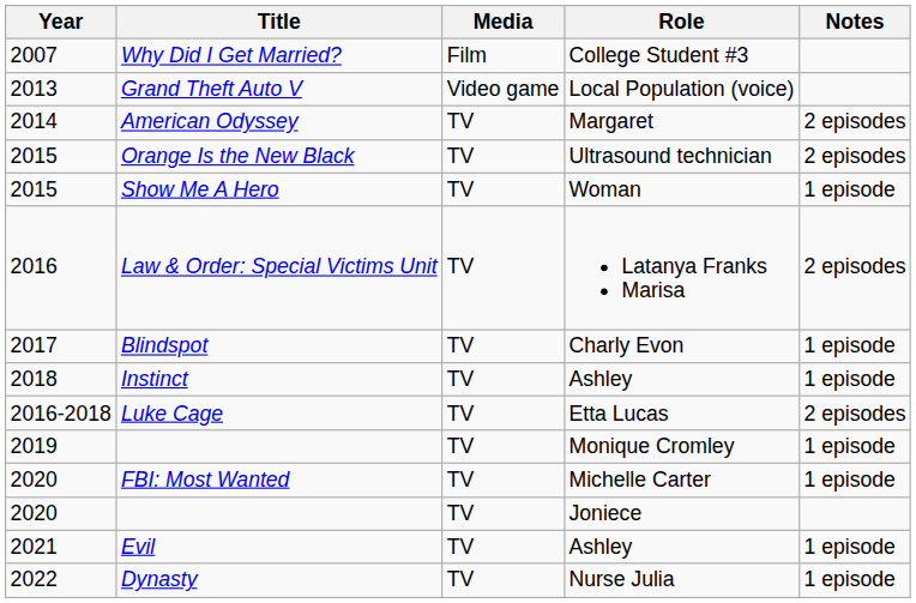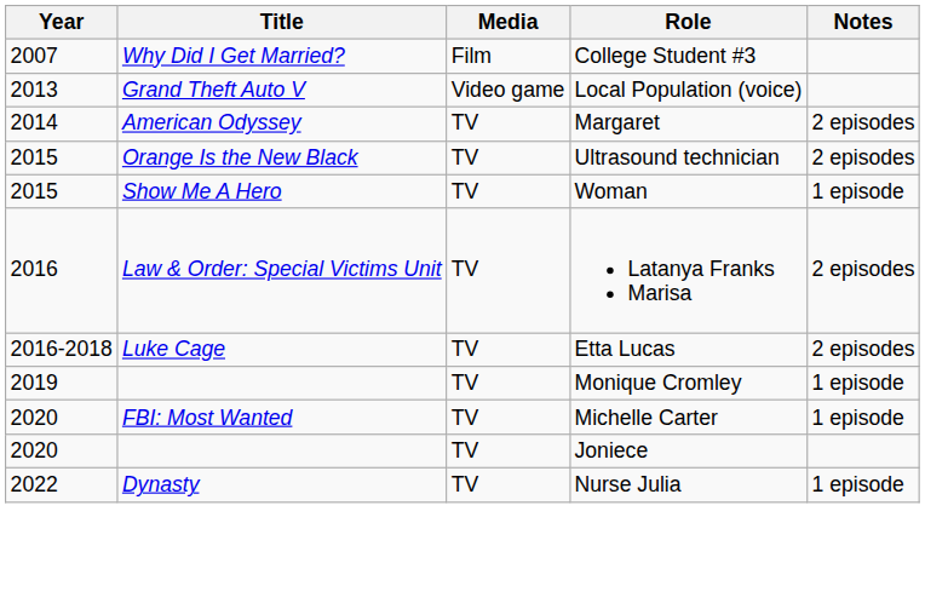 <table class="wikitable sortable mw-collapsible">
 <tr>
 <th>Year</th>
 <th>Title</th>
 <th>Media</th>
 <th>Role</th>
 <th>Notes</th>
 </tr>
 <tr>
 <td>2007</td>
 <td><em><a href='#'>Why Did I Get Married?</a></em></td>
 <td>Film</td>
 <td>College Student #3</td>
 </tr>
 <tr>
 <td>2013</td>
 <td><em><a href='#'>Grand Theft Auto V</a></em></td>
 <td>Video game</td>
 <td>Local Population (voice)</td>
 <td></td>
 </tr>
 <tr>
 <td>2014</td>
 <td><em><a href='#'>American Odyssey</a></em></td>
 <td>TV</td>
 <td>Margaret</td>
 <td>2 episodes</td>
 </tr>
 <tr>
 <td>2015</td>
 <td><em><a href='#'>Orange Is the New Black</a></em></td>
 <td>TV</td>
 <td>Ultrasound technician</td>
 <td>2 episodes</td>
 </tr>
 <tr>
 <td>2015</td>
 <td><em><a href='#'>Show Me A Hero</a></em></td>
 <td>TV</td>
 <td>Woman</td>
 <td>1 episode</td>
 </tr>
 <tr>
 <td>2016</td>
 <td><em><a href='#'>Law & Order: Special Victims Unit</a></em></td>
 <td>TV</td>
 <td><br><ul><li>Latanya Franks</li><li>Marisa</li></ul></td>
 <td>2 episodes</td>
 </tr>
 <tr>
-<td>2017</td>
-<td><a href='#'><em>Blindspot</em></a></td>
-<td>TV</td>
-<td>Charly Evon</td>
-<td>1 episode</td>
-</tr>
-<tr>
-<td>2018</td>
-<td><em><a href='#'>Instinct</a></em></td>
-<td>TV</td>
-<td>Ashley</td>
-<td>1 episode</td>
-</tr>
-<tr>
 <td>2016-2018</td>
 <td><em><a href='#'>Luke Cage</a></em></td>
 <td>TV</td>
 <td>Etta Lucas</td>
 <td>2 episodes</td>
 </tr>
 <tr>
 <td>2019</td>
 <td></td>
 <td>TV</td>
 <td>Monique Cromley</td>
 <td>1 episode</td>
 </tr>
 <tr>
 <td>2020</td>
 <td><em><a href='#'>FBI: Most Wanted</a></em></td>
 <td>TV</td>
 <td>Michelle Carter</td>
 <td>1 episode</td>
 </tr>
 <tr>
 <td>2020</td>
 <td></td>
 <td>TV</td>
 <td>Joniece</td>
 <td></td>
 </tr>
 <tr>
-<td>2021</td>
-<td><em><a href='#'>Evil</a></em></td>
-<td>TV</td>
-<td>Ashley</td>
-<td>1 episode</td>
-</tr>
-<tr>
 <td>2022</td>
 <td><em><a href='#'>Dynasty</a></em></td>
 <td>TV</td>
 <td>Nurse Julia</td>
 <td>1 episode</td>
 </tr>
 </table>
